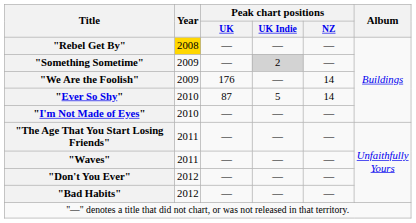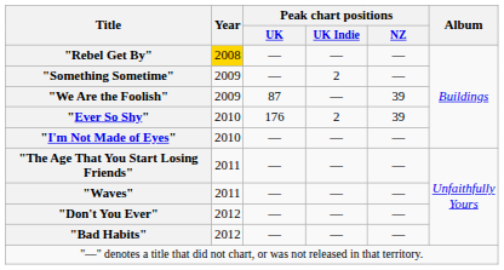 <table class="wikitable" style="text-align:center;">
 <tr>
 <th scope="col" rowspan="2" style="width:16em;">Title</th>
 <th scope="col" rowspan="2">Year</th>
 <th scope="col" colspan="3">Peak chart positions</th>
 <th scope="col" rowspan="2">Album</th>
 </tr>
 <tr>
 <th scope="col" style="width:5em;font-size:90%;"><a href='#'>UK</a><br></th>
 <th scope="col" style="width:5em;font-size:90%;"><a href='#'>UK Indie</a><br></th>
 <th scope="col" style="width:5em;font-size:90%;"><a href='#'>NZ</a></th>
 </tr>
 <tr>
 <th scope="row">"Rebel Get By"</th>
 <td style="background: gold;">2008</td>
 <td>—</td>
 <td>—</td>
 <td>—</td>
 <td rowspan="5"><em><a href='#'>Buildings</a></em></td>
 </tr>
 <tr>
 <th scope="row">"Something Sometime"</th>
 <td>2009</td>
 <td>—</td>
-<td style="background: lightgrey;">2</td>
+<td>2</td>
 <td>—</td>
 </tr>
 <tr>
 <th scope="row">"We Are the Foolish"</th>
 <td>2009</td>
-<td>176</td>
+<td>87</td>
 <td>—</td>
-<td>14</td>
+<td>39</td>
 </tr>
 <tr>
 <th scope="row">"<a href='#'>Ever So Shy</a>"</th>
 <td>2010</td>
-<td>87</td>
-<td>5</td>
-<td>14</td>
+<td>176</td>
+<td>2</td>
+<td>39</td>
 </tr>
 <tr>
 <th scope="row">"<a href='#'>I'm Not Made of Eyes</a>"</th>
 <td>2010</td>
 <td>—</td>
 <td>—</td>
 <td>—</td>
 </tr>
 <tr>
 <th scope="row">"The Age That You Start Losing Friends"</th>
 <td>2011</td>
 <td>—</td>
 <td>—</td>
 <td>—</td>
 <td rowspan="4"><em><a href='#'>Unfaithfully Yours</a></em></td>
 </tr>
 <tr>
 <th scope="row">"Waves"</th>
 <td>2011</td>
 <td>—</td>
 <td>—</td>
 <td>—</td>
 </tr>
 <tr>
 <th scope="row">"Don't You Ever"</th>
 <td>2012</td>
 <td>—</td>
 <td>—</td>
 <td>—</td>
 </tr>
 <tr>
 <th scope="row">"Bad Habits"</th>
 <td>2012</td>
 <td>—</td>
 <td>—</td>
 <td>—</td>
 </tr>
 <tr>
 <td colspan="6" style="font-size:90%">"—" denotes a title that did not chart, or was not released in that territory.</td>
 </tr>
 </table>
